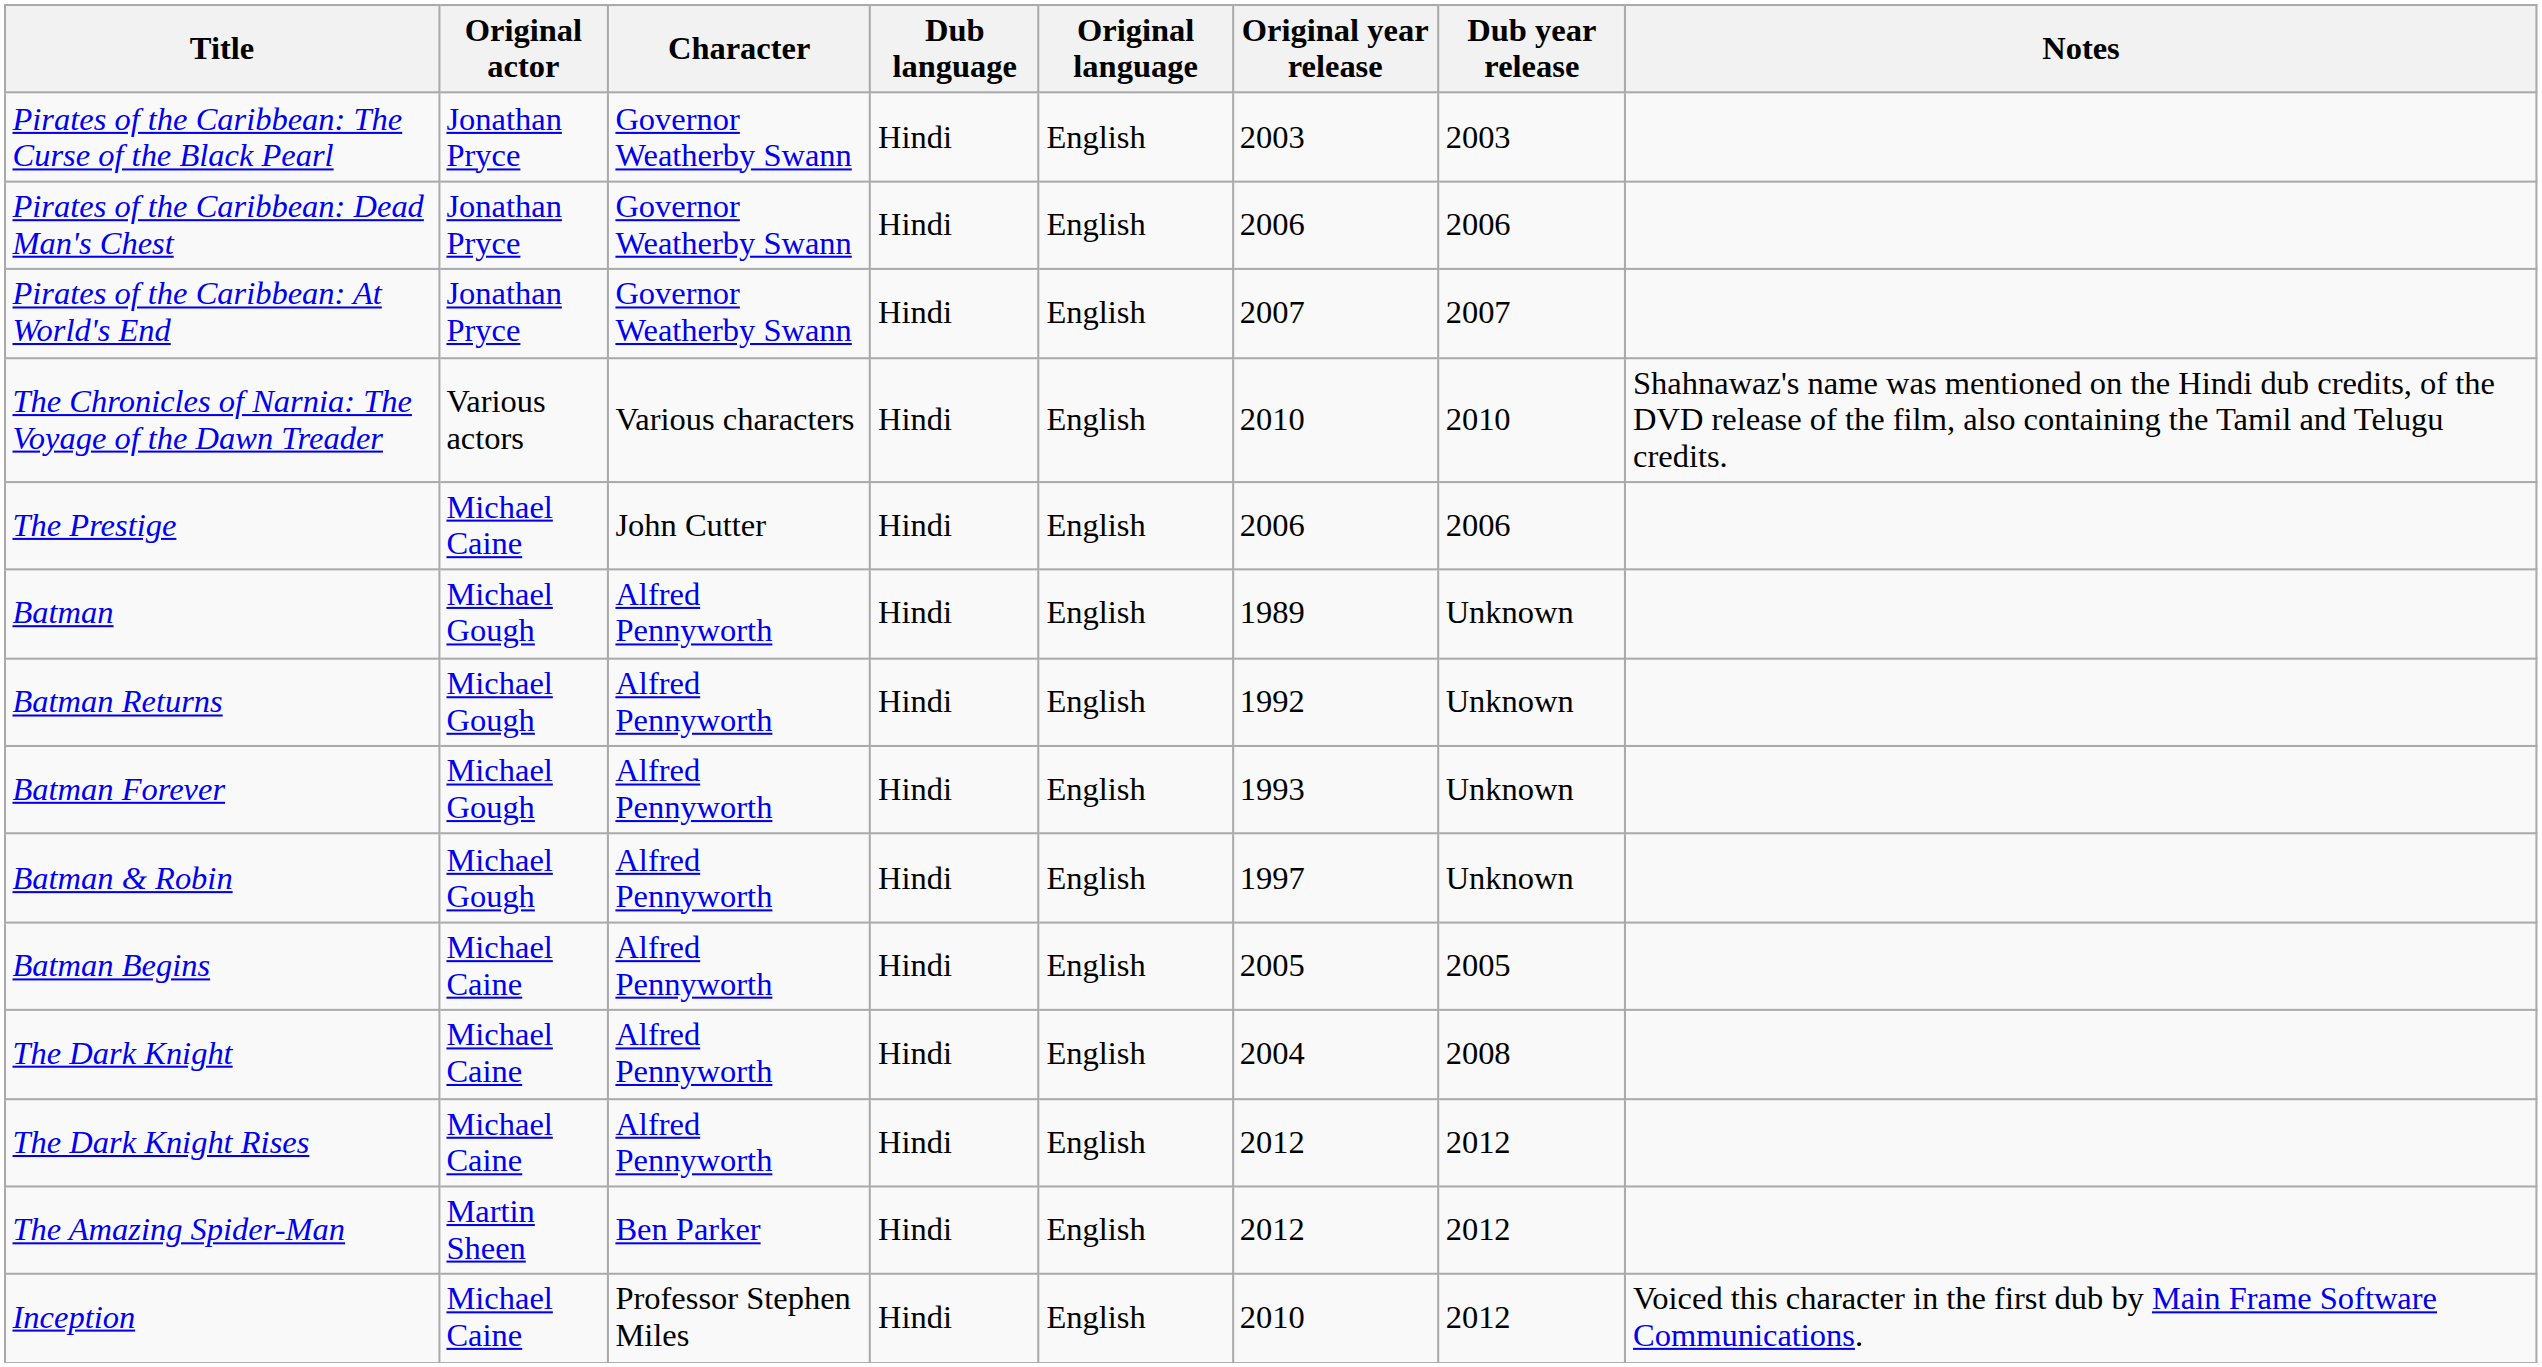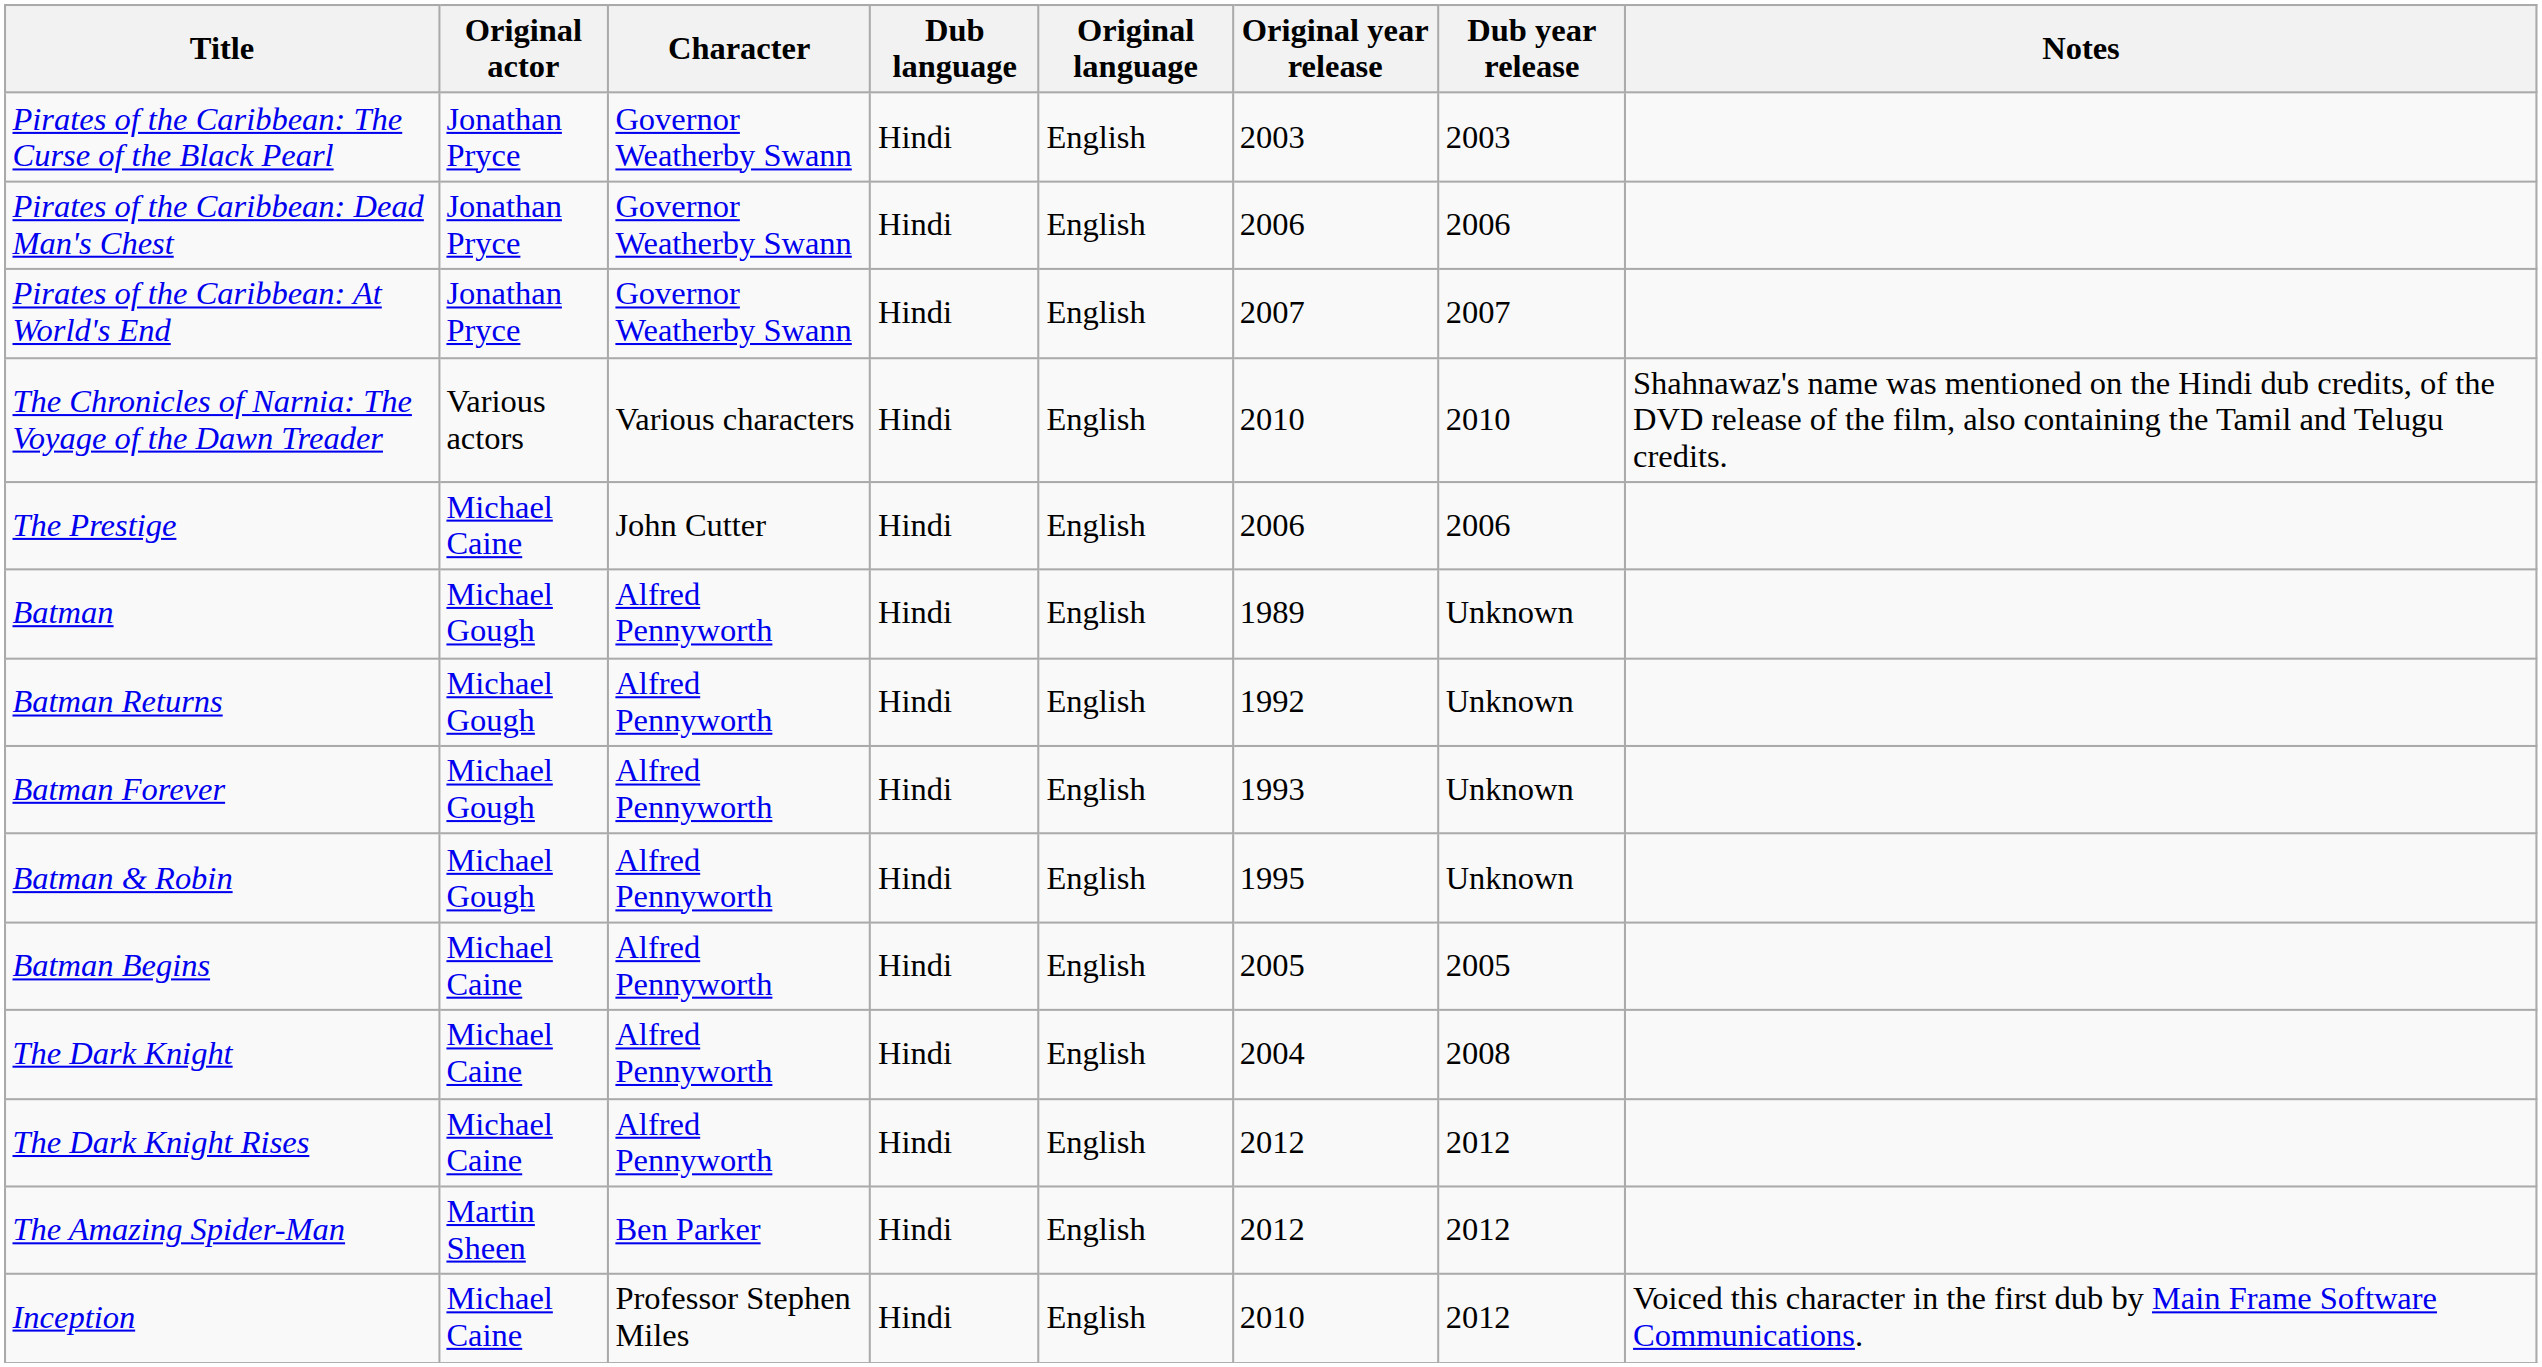 <table class="wikitable sortable">
 <tr>
 <th>Title</th>
 <th>Original actor</th>
 <th>Character</th>
 <th>Dub language</th>
 <th>Original language</th>
 <th>Original year release</th>
 <th>Dub year release</th>
 <th>Notes</th>
 </tr>
 <tr>
 <td><em><a href='#'>Pirates of the Caribbean: The Curse of the Black Pearl</a></em></td>
 <td><a href='#'>Jonathan Pryce</a></td>
 <td><a href='#'>Governor Weatherby Swann</a></td>
 <td>Hindi</td>
 <td>English</td>
 <td>2003</td>
 <td>2003</td>
 <td></td>
 </tr>
 <tr>
 <td><em><a href='#'>Pirates of the Caribbean: Dead Man's Chest</a></em></td>
 <td><a href='#'>Jonathan Pryce</a></td>
 <td><a href='#'>Governor Weatherby Swann</a></td>
 <td>Hindi</td>
 <td>English</td>
 <td>2006</td>
 <td>2006</td>
 <td></td>
 </tr>
 <tr>
 <td><em><a href='#'>Pirates of the Caribbean: At World's End</a></em></td>
 <td><a href='#'>Jonathan Pryce</a></td>
 <td><a href='#'>Governor Weatherby Swann</a></td>
 <td>Hindi</td>
 <td>English</td>
 <td>2007</td>
 <td>2007</td>
 <td></td>
 </tr>
 <tr>
 <td><em><a href='#'>The Chronicles of Narnia: The Voyage of the Dawn Treader</a></em></td>
 <td>Various actors</td>
 <td>Various characters</td>
 <td>Hindi</td>
 <td>English</td>
 <td>2010</td>
 <td>2010</td>
 <td>Shahnawaz's name was mentioned on the Hindi dub credits, of the DVD release of the film, also containing the Tamil and Telugu credits.</td>
 </tr>
 <tr>
 <td><a href='#'><em>The Prestige</em></a></td>
 <td><a href='#'>Michael Caine</a></td>
 <td>John Cutter</td>
 <td>Hindi</td>
 <td>English</td>
 <td>2006</td>
 <td>2006</td>
 <td></td>
 </tr>
 <tr>
 <td><a href='#'><em>Batman</em></a></td>
 <td><a href='#'>Michael Gough</a></td>
 <td><a href='#'>Alfred Pennyworth</a></td>
 <td>Hindi</td>
 <td>English</td>
 <td>1989</td>
 <td>Unknown</td>
 <td></td>
 </tr>
 <tr>
 <td><em><a href='#'>Batman Returns</a></em></td>
 <td><a href='#'>Michael Gough</a></td>
 <td><a href='#'>Alfred Pennyworth</a></td>
 <td>Hindi</td>
 <td>English</td>
 <td>1992</td>
 <td>Unknown</td>
 <td></td>
 </tr>
 <tr>
 <td><em><a href='#'>Batman Forever</a></em></td>
 <td><a href='#'>Michael Gough</a></td>
 <td><a href='#'>Alfred Pennyworth</a></td>
 <td>Hindi</td>
 <td>English</td>
 <td>1993</td>
 <td>Unknown</td>
 <td></td>
 </tr>
 <tr>
 <td><a href='#'><em>Batman & Robin</em></a></td>
 <td><a href='#'>Michael Gough</a></td>
 <td><a href='#'>Alfred Pennyworth</a></td>
 <td>Hindi</td>
 <td>English</td>
-<td>1997</td>
+<td>1995</td>
 <td>Unknown</td>
 <td></td>
 </tr>
 <tr>
 <td><em><a href='#'>Batman Begins</a></em></td>
 <td><a href='#'>Michael Caine</a></td>
 <td><a href='#'>Alfred Pennyworth</a></td>
 <td>Hindi</td>
 <td>English</td>
 <td>2005</td>
 <td>2005</td>
 <td></td>
 </tr>
 <tr>
 <td><em><a href='#'>The Dark Knight</a></em></td>
 <td><a href='#'>Michael Caine</a></td>
 <td><a href='#'>Alfred Pennyworth</a></td>
 <td>Hindi</td>
 <td>English</td>
 <td>2004</td>
 <td>2008</td>
 <td></td>
 </tr>
 <tr>
 <td><em><a href='#'>The Dark Knight Rises</a></em></td>
 <td><a href='#'>Michael Caine</a></td>
 <td><a href='#'>Alfred Pennyworth</a></td>
 <td>Hindi</td>
 <td>English</td>
 <td>2012</td>
 <td>2012</td>
 <td></td>
 </tr>
 <tr>
 <td><a href='#'><em>The Amazing Spider-Man</em></a></td>
 <td><a href='#'>Martin Sheen</a></td>
 <td><a href='#'>Ben Parker</a></td>
 <td>Hindi</td>
 <td>English</td>
 <td>2012</td>
 <td>2012</td>
 <td></td>
 </tr>
 <tr>
 <td><em><a href='#'>Inception</a></em></td>
 <td><a href='#'>Michael Caine</a></td>
 <td>Professor Stephen Miles</td>
 <td>Hindi</td>
 <td>English</td>
 <td>2010</td>
 <td>2012</td>
 <td>Voiced this character in the first dub by <a href='#'>Main Frame Software Communications</a>.</td>
 </tr>
 </table>
